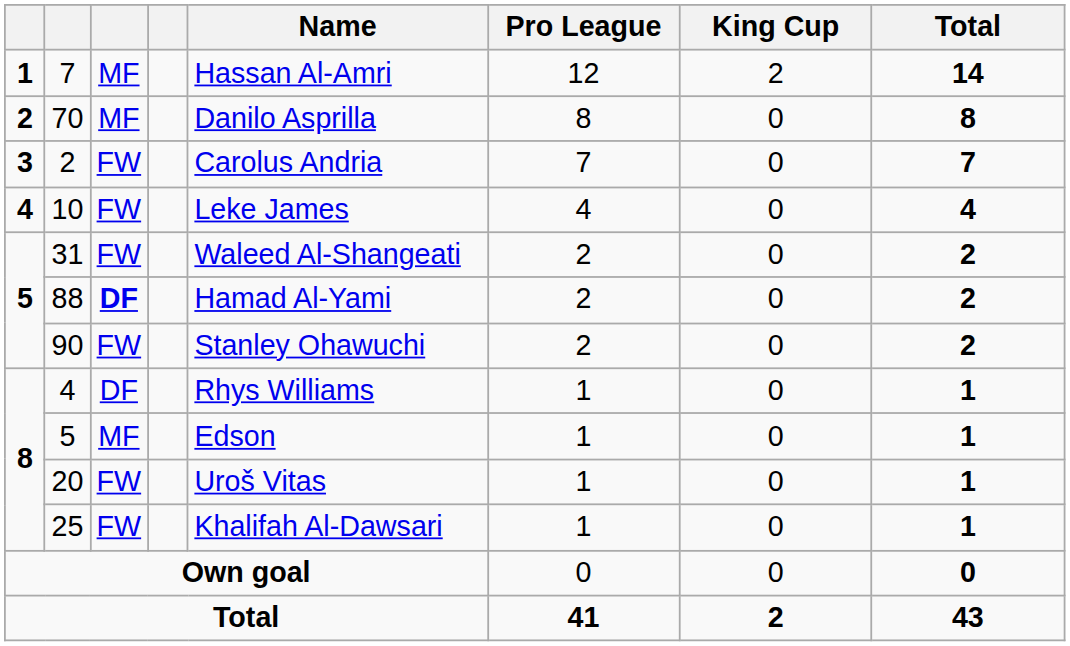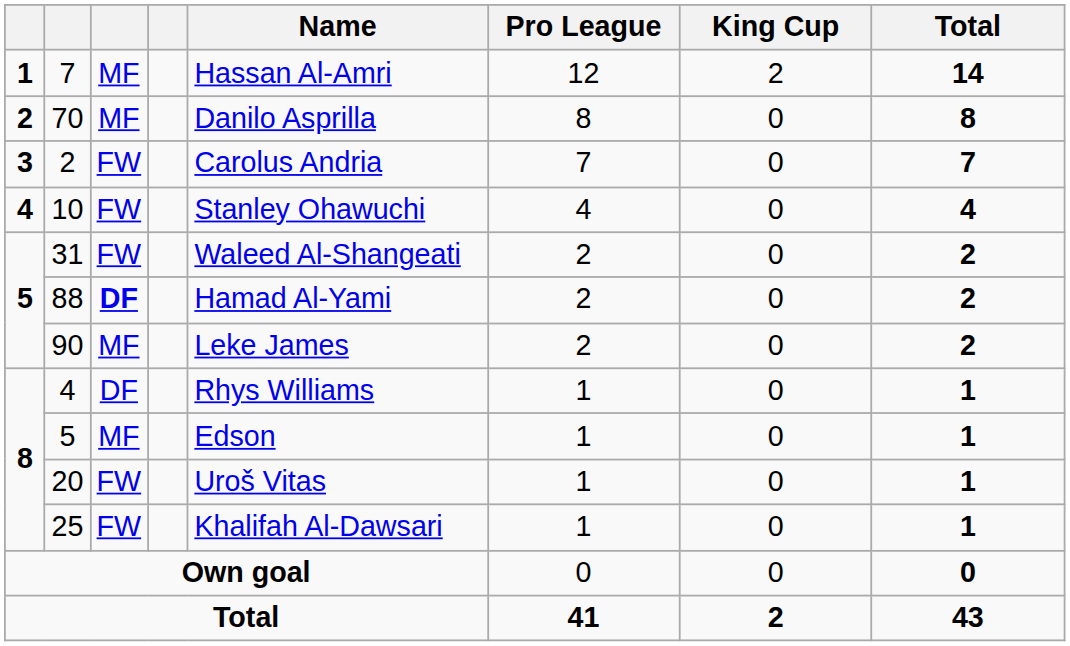 <table class="wikitable" style="text-align:center">
 <tr>
 <th width=15></th>
 <th width=15></th>
 <th width=15></th>
 <th width=15></th>
 <th width=160>Name</th>
 <th width=100>Pro League</th>
 <th width=100>King Cup</th>
 <th width=100>Total</th>
 </tr>
 <tr>
 <td><strong>1</strong></td>
 <td>7</td>
 <td><a href='#'>MF</a></td>
 <td></td>
 <td align=left><a href='#'>Hassan Al-Amri</a></td>
 <td>12</td>
 <td>2</td>
 <td><strong>14</strong></td>
 </tr>
 <tr>
 <td><strong>2</strong></td>
 <td>70</td>
 <td><a href='#'>MF</a></td>
 <td></td>
 <td align=left><a href='#'>Danilo Asprilla</a></td>
 <td>8</td>
 <td>0</td>
 <td><strong>8</strong></td>
 </tr>
 <tr>
 <td><strong>3</strong></td>
 <td>2</td>
 <td><a href='#'>FW</a></td>
 <td></td>
 <td align=left><a href='#'>Carolus Andria</a></td>
 <td>7</td>
 <td>0</td>
 <td><strong>7</strong></td>
 </tr>
 <tr>
 <td><strong>4</strong></td>
 <td>10</td>
 <td><a href='#'>FW</a></td>
 <td></td>
-<td align=left><a href='#'>Leke James</a></td>
+<td align=left><a href='#'>Stanley Ohawuchi</a></td>
 <td>4</td>
 <td>0</td>
 <td><strong>4</strong></td>
 </tr>
 <tr>
 <td rowspan=3><strong>5</strong></td>
 <td>31</td>
 <td><a href='#'>FW</a></td>
 <td></td>
 <td align=left><a href='#'>Waleed Al-Shangeati</a></td>
 <td>2</td>
 <td>0</td>
 <td><strong>2</strong></td>
 </tr>
 <tr>
 <td>88</td>
 <td><strong><a href='#'>DF</a></strong></td>
 <td></td>
 <td align=left><a href='#'>Hamad Al-Yami</a></td>
 <td>2</td>
 <td>0</td>
 <td><strong>2</strong></td>
 </tr>
 <tr>
 <td>90</td>
-<td><a href='#'>FW</a></td>
+<td><a href='#'>MF</a></td>
 <td></td>
-<td align=left><a href='#'>Stanley Ohawuchi</a></td>
+<td align=left><a href='#'>Leke James</a></td>
 <td>2</td>
 <td>0</td>
 <td><strong>2</strong></td>
 </tr>
 <tr>
 <td rowspan=4><strong>8</strong></td>
 <td>4</td>
 <td><a href='#'>DF</a></td>
 <td></td>
 <td align=left><a href='#'>Rhys Williams</a></td>
 <td>1</td>
 <td>0</td>
 <td><strong>1</strong></td>
 </tr>
 <tr>
 <td>5</td>
 <td><a href='#'>MF</a></td>
 <td></td>
 <td align=left><a href='#'>Edson</a></td>
 <td>1</td>
 <td>0</td>
 <td><strong>1</strong></td>
 </tr>
 <tr>
 <td>20</td>
 <td><a href='#'>FW</a></td>
 <td></td>
 <td align=left><a href='#'>Uroš Vitas</a></td>
 <td>1</td>
 <td>0</td>
 <td><strong>1</strong></td>
 </tr>
 <tr>
 <td>25</td>
 <td><a href='#'>FW</a></td>
 <td></td>
 <td align=left><a href='#'>Khalifah Al-Dawsari</a></td>
 <td>1</td>
 <td>0</td>
 <td><strong>1</strong></td>
 </tr>
 <tr>
 <td colspan=5><strong>Own goal</strong></td>
 <td>0</td>
 <td>0</td>
 <td><strong>0</strong></td>
 </tr>
 <tr>
 <td colspan=5><strong>Total</strong></td>
 <td><strong>41</strong></td>
 <td><strong>2</strong></td>
 <td><strong>43</strong></td>
 </tr>
 </table>
